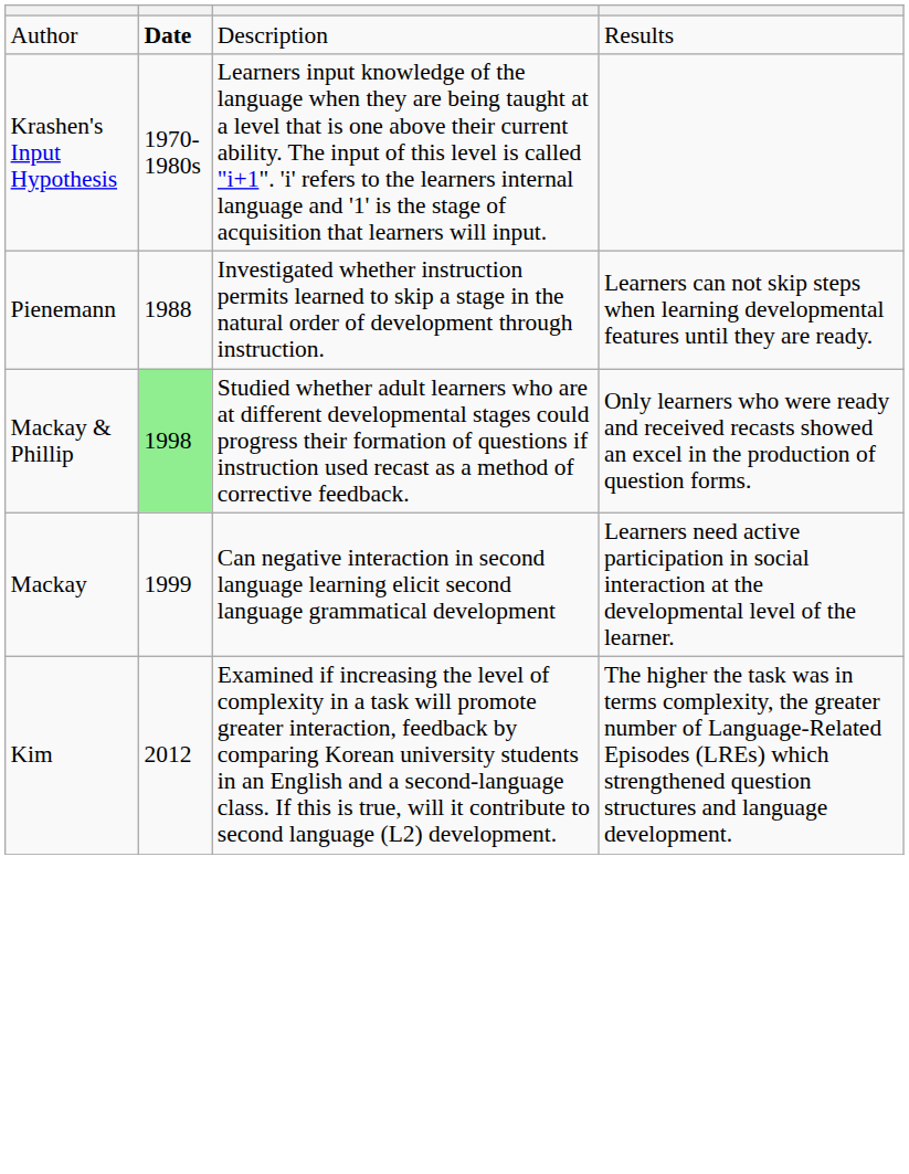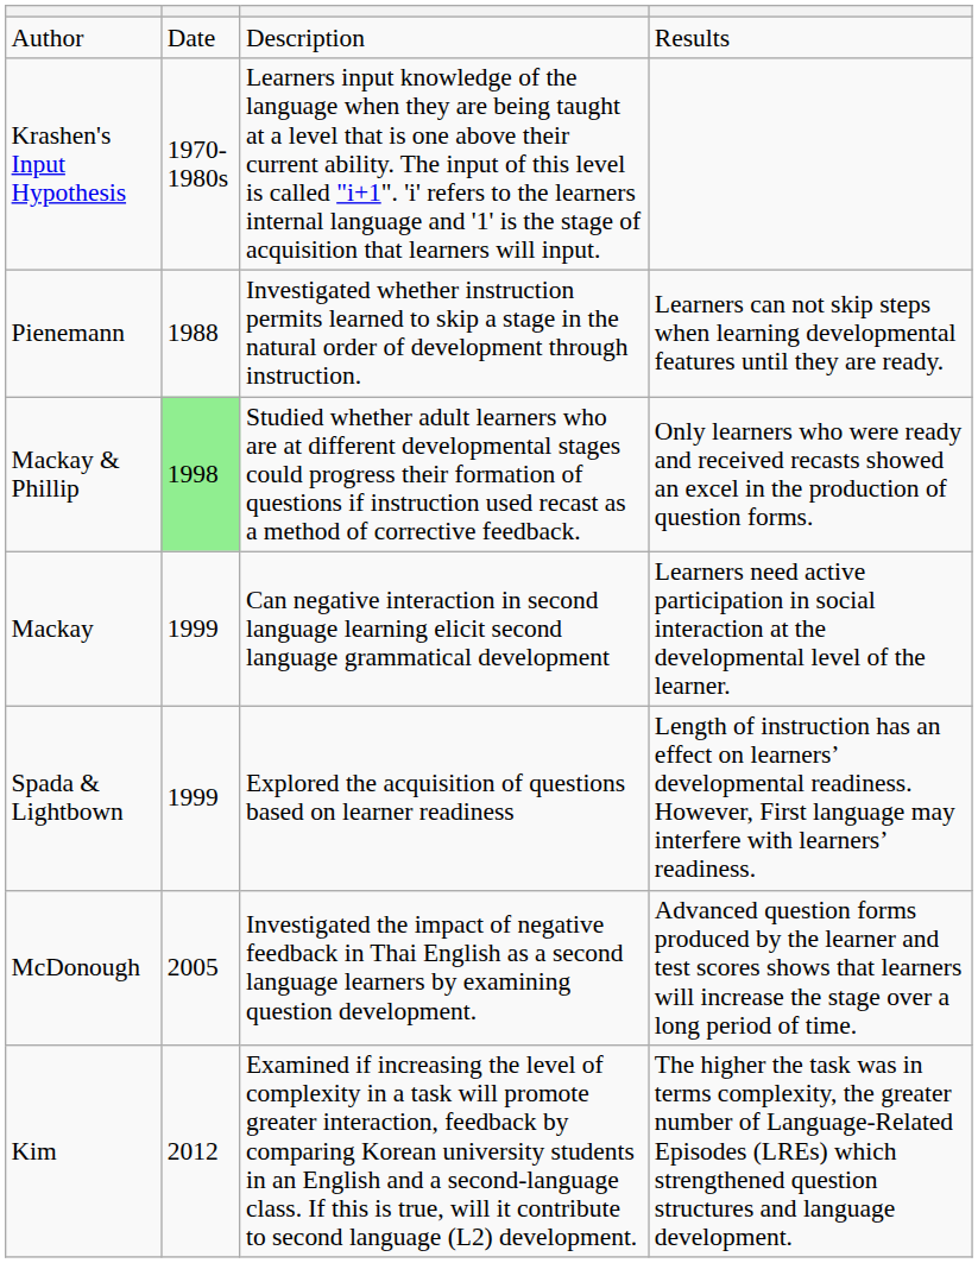 <table class="wikitable sortable">
 <tr>
 <th></th>
 <th></th>
 <th></th>
 <th></th>
 </tr>
 <tr>
 <td>Author</td>
-<td><strong>Date</strong></td>
+<td>Date</td>
 <td>Description</td>
 <td>Results</td>
 </tr>
 <tr>
 <td>Krashen's <a href='#'>Input Hypothesis</a></td>
 <td>1970-1980s</td>
 <td>Learners input knowledge of the language when they are being taught at a level that is one above their current ability. The input of this level is called <a href='#'>"i+1</a>". 'i' refers to the learners internal language and '1' is the stage of acquisition that learners will input.</td>
 <td></td>
 </tr>
 <tr>
 <td>Pienemann </td>
 <td>1988</td>
 <td>Investigated whether instruction permits learned to skip a stage in the natural order of development through instruction.</td>
 <td>Learners can not skip steps when learning developmental features until they are ready.</td>
 </tr>
 <tr>
 <td>Mackay & Phillip </td>
 <td style="background: lightgreen;">1998</td>
 <td>Studied whether adult learners who are at different developmental stages could progress their formation of questions if instruction used recast as a method of corrective feedback.</td>
 <td>Only learners who were ready and received recasts showed an excel in the production of question forms.</td>
 </tr>
 <tr>
 <td>Mackay </td>
 <td>1999</td>
 <td>Can negative interaction in second language learning elicit second language grammatical development </td>
 <td>Learners need active participation in social interaction at the developmental level of the learner.</td>
 </tr>
 <tr>
+<td>Spada & Lightbown</td>
+<td>1999</td>
+<td>Explored the acquisition of questions based on learner readiness</td>
+<td>Length of instruction has an effect on learners’ developmental readiness. However, First language may interfere with learners’ readiness.</td>
+</tr>
+<tr>
+<td>McDonough</td>
+<td>2005</td>
+<td>Investigated the impact of negative feedback in Thai English as a second language learners by examining question development.</td>
+<td>Advanced question forms produced by the learner and test scores shows that learners will increase the stage over a long period of time.</td>
+</tr>
+<tr>
 <td>Kim</td>
 <td>2012</td>
 <td>Examined if increasing the level of complexity in a task will promote greater interaction, feedback by comparing Korean university students in an English and a second-language class. If this is true, will it contribute to second language (L2) development.</td>
 <td>The higher the task was in terms complexity, the greater number of Language-Related Episodes (LREs) which strengthened question structures and language development.</td>
 </tr>
 </table>
